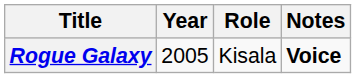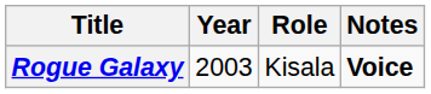 <table class="wikitable plainrowheaders sortable" style="font-size:100%">
 <tr>
 <th scope="col">Title</th>
 <th scope="col">Year</th>
 <th scope="col">Role</th>
 <th scope="col" class="unsortable">Notes</th>
 </tr>
 <tr>
 <th scope="row"><em><a href='#'>Rogue Galaxy</a></em></th>
-<td>2005</td>
+<td>2003</td>
 <td>Kisala</td>
 <td><strong>Voice</strong></td>
 </tr>
 </table>
